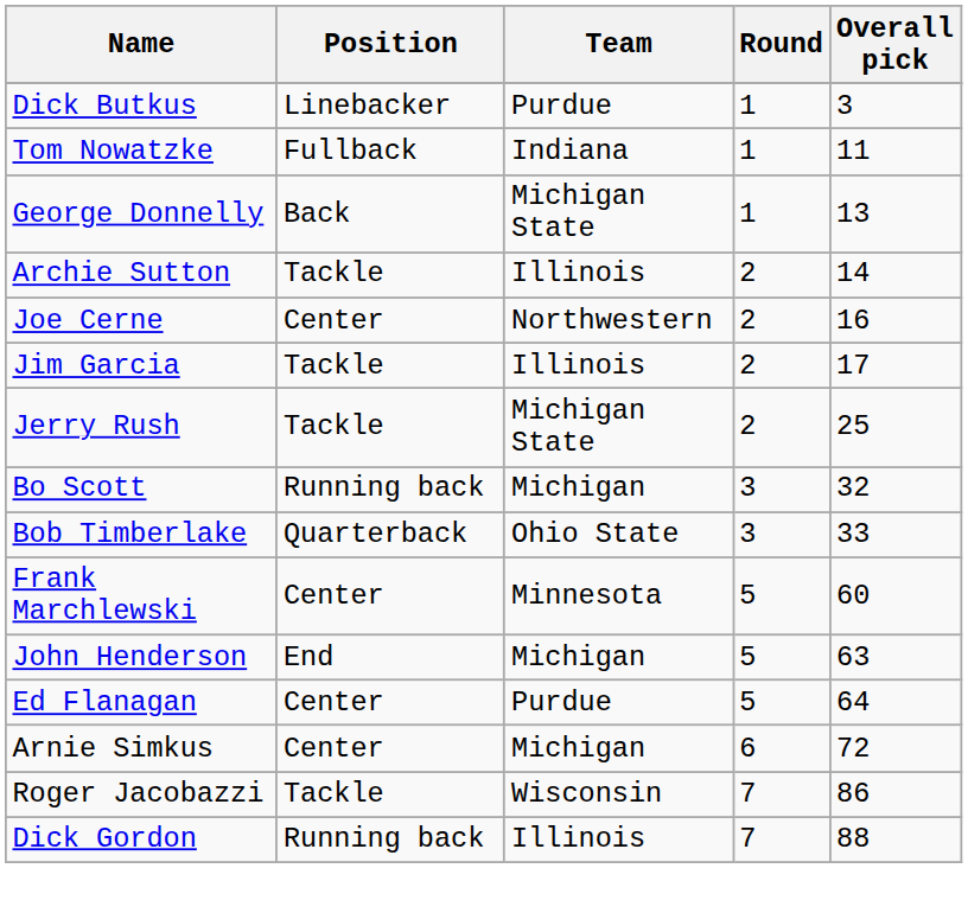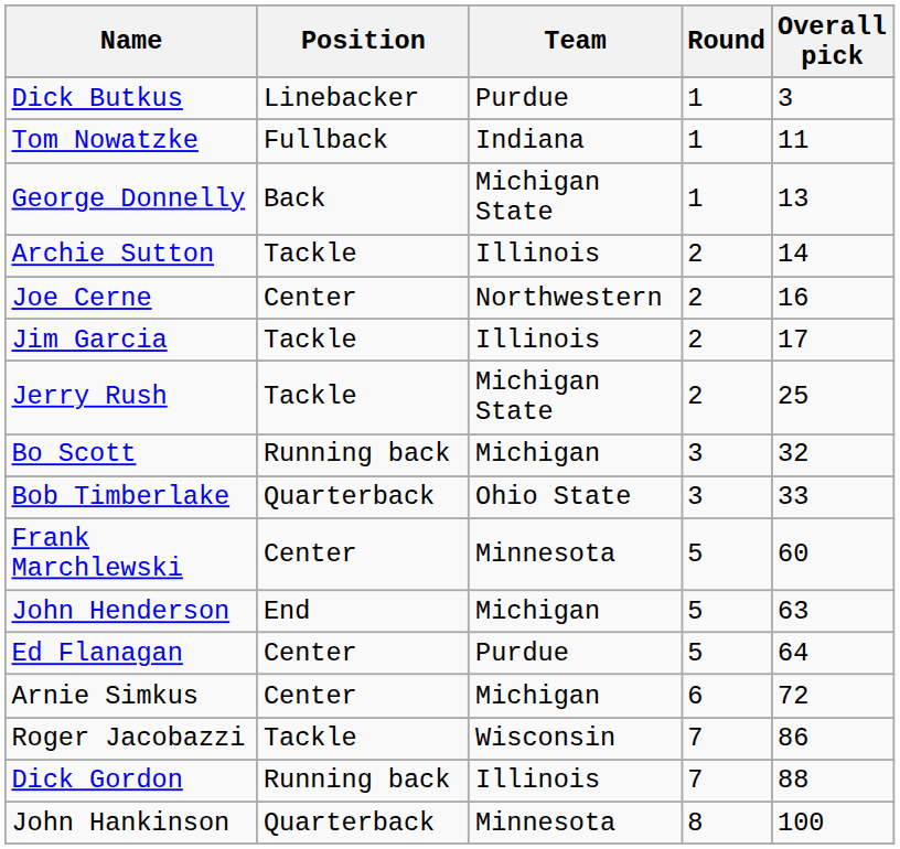 <table class="sortable wikitable">
 <tr>
 <th width="120">Name</th>
 <th width="100">Position</th>
 <th width="100">Team</th>
 <th width="25">Round</th>
 <th width="25">Overall pick</th>
 </tr>
 <tr align="left" bgcolor="">
 </tr>
 <tr>
 <td><a href='#'>Dick Butkus</a></td>
 <td>Linebacker</td>
 <td>Purdue</td>
 <td>1</td>
 <td>3</td>
 </tr>
 <tr>
 <td><a href='#'>Tom Nowatzke</a></td>
 <td>Fullback</td>
 <td>Indiana</td>
 <td>1</td>
 <td>11</td>
 </tr>
 <tr>
 <td><a href='#'>George Donnelly</a></td>
 <td>Back</td>
 <td>Michigan State</td>
 <td>1</td>
 <td>13</td>
 </tr>
 <tr>
 <td><a href='#'>Archie Sutton</a></td>
 <td>Tackle</td>
 <td>Illinois</td>
 <td>2</td>
 <td>14</td>
 </tr>
 <tr>
 <td><a href='#'>Joe Cerne</a></td>
 <td>Center</td>
 <td>Northwestern</td>
 <td>2</td>
 <td>16</td>
 </tr>
 <tr>
 <td><a href='#'>Jim Garcia</a></td>
 <td>Tackle</td>
 <td>Illinois</td>
 <td>2</td>
 <td>17</td>
 </tr>
 <tr>
 <td><a href='#'>Jerry Rush</a></td>
 <td>Tackle</td>
 <td>Michigan State</td>
 <td>2</td>
 <td>25</td>
 </tr>
 <tr>
 <td><a href='#'>Bo Scott</a></td>
 <td>Running back</td>
 <td>Michigan</td>
 <td>3</td>
 <td>32</td>
 </tr>
 <tr>
 <td><a href='#'>Bob Timberlake</a></td>
 <td>Quarterback</td>
 <td>Ohio State</td>
 <td>3</td>
 <td>33</td>
 </tr>
 <tr>
 <td><a href='#'>Frank Marchlewski</a></td>
 <td>Center</td>
 <td>Minnesota</td>
 <td>5</td>
 <td>60</td>
 </tr>
 <tr>
 <td><a href='#'>John Henderson</a></td>
 <td>End</td>
 <td>Michigan</td>
 <td>5</td>
 <td>63</td>
 </tr>
 <tr>
 <td><a href='#'>Ed Flanagan</a></td>
 <td>Center</td>
 <td>Purdue</td>
 <td>5</td>
 <td>64</td>
 </tr>
 <tr>
 <td>Arnie Simkus</td>
 <td>Center</td>
 <td>Michigan</td>
 <td>6</td>
 <td>72</td>
 </tr>
 <tr>
 <td>Roger Jacobazzi</td>
 <td>Tackle</td>
 <td>Wisconsin</td>
 <td>7</td>
 <td>86</td>
 </tr>
 <tr>
 <td><a href='#'>Dick Gordon</a></td>
 <td>Running back</td>
 <td>Illinois</td>
 <td>7</td>
 <td>88</td>
 </tr>
+<tr>
+<td>John Hankinson</td>
+<td>Quarterback</td>
+<td>Minnesota</td>
+<td>8</td>
+<td>100</td>
+</tr>
 </table>
